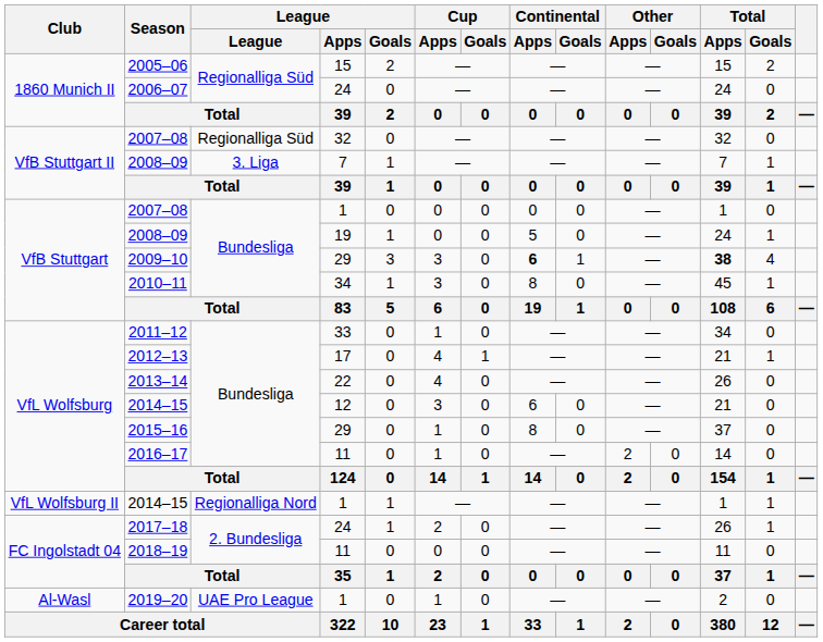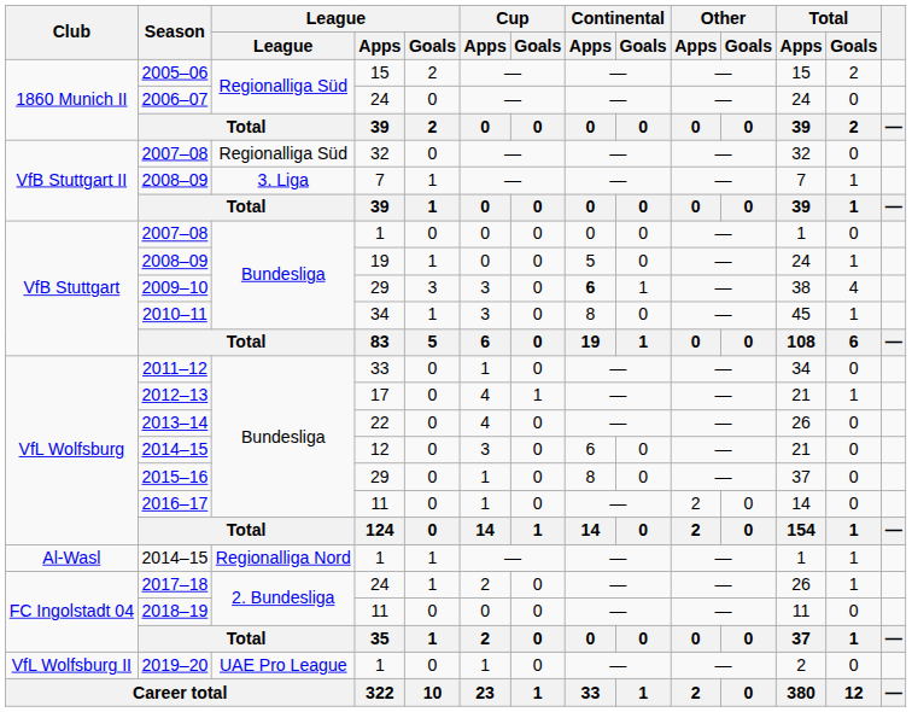 <table class="wikitable" style="text-align:center">
 <tr>
 <th rowspan="2">Club</th>
 <th rowspan="2">Season</th>
 <th colspan="3">League</th>
 <th colspan="2">Cup</th>
 <th colspan="2">Continental</th>
 <th colspan="2">Other</th>
 <th colspan="2">Total</th>
 <th rowspan="2"></th>
 </tr>
 <tr>
 <th>League</th>
 <th>Apps</th>
 <th>Goals</th>
 <th>Apps</th>
 <th>Goals</th>
 <th>Apps</th>
 <th>Goals</th>
 <th>Apps</th>
 <th>Goals</th>
 <th>Apps</th>
 <th>Goals</th>
 </tr>
 <tr>
 <td rowspan="3"><a href='#'>1860 Munich II</a></td>
 <td><a href='#'>2005–06</a></td>
 <td rowspan="2"><a href='#'>Regionalliga Süd</a></td>
 <td>15</td>
 <td>2</td>
 <td colspan="2">—</td>
 <td colspan="2">—</td>
 <td colspan="2">—</td>
 <td>15</td>
 <td>2</td>
 <td></td>
 </tr>
 <tr>
 <td><a href='#'>2006–07</a></td>
 <td>24</td>
 <td>0</td>
 <td colspan="2">—</td>
 <td colspan="2">—</td>
 <td colspan="2">—</td>
 <td>24</td>
 <td>0</td>
 <td></td>
 </tr>
 <tr>
 <th colspan="2">Total</th>
 <th>39</th>
 <th>2</th>
 <th>0</th>
 <th>0</th>
 <th>0</th>
 <th>0</th>
 <th>0</th>
 <th>0</th>
 <th>39</th>
 <th>2</th>
 <th>—</th>
 </tr>
 <tr>
 <td rowspan="3"><a href='#'>VfB Stuttgart II</a></td>
 <td><a href='#'>2007–08</a></td>
 <td>Regionalliga Süd</td>
 <td>32</td>
 <td>0</td>
 <td colspan="2">—</td>
 <td colspan="2">—</td>
 <td colspan="2">—</td>
 <td>32</td>
 <td>0</td>
 <td></td>
 </tr>
 <tr>
 <td><a href='#'>2008–09</a></td>
 <td><a href='#'>3. Liga</a></td>
 <td>7</td>
 <td>1</td>
 <td colspan="2">—</td>
 <td colspan="2">—</td>
 <td colspan="2">—</td>
 <td>7</td>
 <td>1</td>
 <td></td>
 </tr>
 <tr>
 <th colspan="2">Total</th>
 <th>39</th>
 <th>1</th>
 <th>0</th>
 <th>0</th>
 <th>0</th>
 <th>0</th>
 <th>0</th>
 <th>0</th>
 <th>39</th>
 <th>1</th>
 <th>—</th>
 </tr>
 <tr>
 <td rowspan="5"><a href='#'>VfB Stuttgart</a></td>
 <td><a href='#'>2007–08</a></td>
 <td rowspan="4"><a href='#'>Bundesliga</a></td>
 <td>1</td>
 <td>0</td>
 <td>0</td>
 <td>0</td>
 <td>0</td>
 <td>0</td>
 <td colspan="2">—</td>
 <td>1</td>
 <td>0</td>
 <td></td>
 </tr>
 <tr>
 <td><a href='#'>2008–09</a></td>
 <td>19</td>
 <td>1</td>
 <td>0</td>
 <td>0</td>
 <td>5</td>
 <td>0</td>
 <td colspan="2">—</td>
 <td>24</td>
 <td>1</td>
 <td></td>
 </tr>
 <tr>
 <td><a href='#'>2009–10</a></td>
 <td>29</td>
 <td>3</td>
 <td>3</td>
 <td>0</td>
 <td><strong>6</strong></td>
 <td>1</td>
 <td colspan="2">—</td>
-<td><strong>38</strong></td>
+<td>38</td>
 <td>4</td>
 <td></td>
 </tr>
 <tr>
 <td><a href='#'>2010–11</a></td>
 <td>34</td>
 <td>1</td>
 <td>3</td>
 <td>0</td>
 <td>8</td>
 <td>0</td>
 <td colspan="2">—</td>
 <td>45</td>
 <td>1</td>
 <td></td>
 </tr>
 <tr>
 <th colspan="2">Total</th>
 <th>83</th>
 <th>5</th>
 <th>6</th>
 <th>0</th>
 <th>19</th>
 <th>1</th>
 <th>0</th>
 <th>0</th>
 <th>108</th>
 <th>6</th>
 <th>—</th>
 </tr>
 <tr>
 <td rowspan="7"><a href='#'>VfL Wolfsburg</a></td>
 <td><a href='#'>2011–12</a></td>
 <td rowspan="6">Bundesliga</td>
 <td>33</td>
 <td>0</td>
 <td>1</td>
 <td>0</td>
 <td colspan="2">—</td>
 <td colspan="2">—</td>
 <td>34</td>
 <td>0</td>
 <td></td>
 </tr>
 <tr>
 <td><a href='#'>2012–13</a></td>
 <td>17</td>
 <td>0</td>
 <td>4</td>
 <td>1</td>
 <td colspan="2">—</td>
 <td colspan="2">—</td>
 <td>21</td>
 <td>1</td>
 <td></td>
 </tr>
 <tr>
 <td><a href='#'>2013–14</a></td>
 <td>22</td>
 <td>0</td>
 <td>4</td>
 <td>0</td>
 <td colspan="2">—</td>
 <td colspan="2">—</td>
 <td>26</td>
 <td>0</td>
 <td></td>
 </tr>
 <tr>
 <td><a href='#'>2014–15</a></td>
 <td>12</td>
 <td>0</td>
 <td>3</td>
 <td>0</td>
 <td>6</td>
 <td>0</td>
 <td colspan="2">—</td>
 <td>21</td>
 <td>0</td>
 <td></td>
 </tr>
 <tr>
 <td><a href='#'>2015–16</a></td>
 <td>29</td>
 <td>0</td>
 <td>1</td>
 <td>0</td>
 <td>8</td>
 <td>0</td>
 <td colspan="2">—</td>
 <td>37</td>
 <td>0</td>
 <td></td>
 </tr>
 <tr>
 <td><a href='#'>2016–17</a></td>
 <td>11</td>
 <td>0</td>
 <td>1</td>
 <td>0</td>
 <td colspan="2">—</td>
 <td>2</td>
 <td>0</td>
 <td>14</td>
 <td>0</td>
 <td></td>
 </tr>
 <tr>
 <th colspan="2">Total</th>
 <th>124</th>
 <th>0</th>
 <th>14</th>
 <th>1</th>
 <th>14</th>
 <th>0</th>
 <th>2</th>
 <th>0</th>
 <th>154</th>
 <th>1</th>
 <th>—</th>
 </tr>
 <tr>
-<td><a href='#'>VfL Wolfsburg II</a></td>
+<td><a href='#'>Al-Wasl</a></td>
 <td>2014–15</td>
 <td><a href='#'>Regionalliga Nord</a></td>
 <td>1</td>
 <td>1</td>
 <td colspan="2">—</td>
 <td colspan="2">—</td>
 <td colspan="2">—</td>
 <td>1</td>
 <td>1</td>
 <td></td>
 </tr>
 <tr>
 <td rowspan="3"><a href='#'>FC Ingolstadt 04</a></td>
 <td><a href='#'>2017–18</a></td>
 <td rowspan="2"><a href='#'>2. Bundesliga</a></td>
 <td>24</td>
 <td>1</td>
 <td>2</td>
 <td>0</td>
 <td colspan="2">—</td>
 <td colspan="2">—</td>
 <td>26</td>
 <td>1</td>
 <td></td>
 </tr>
 <tr>
 <td><a href='#'>2018–19</a></td>
 <td>11</td>
 <td>0</td>
 <td>0</td>
 <td>0</td>
 <td colspan="2">—</td>
 <td colspan="2">—</td>
 <td>11</td>
 <td>0</td>
 <td></td>
 </tr>
 <tr>
 <th colspan="2">Total</th>
 <th>35</th>
 <th>1</th>
 <th>2</th>
 <th>0</th>
 <th>0</th>
 <th>0</th>
 <th>0</th>
 <th>0</th>
 <th>37</th>
 <th>1</th>
 <th>—</th>
 </tr>
 <tr>
-<td><a href='#'>Al-Wasl</a></td>
+<td><a href='#'>VfL Wolfsburg II</a></td>
 <td><a href='#'>2019–20</a></td>
 <td><a href='#'>UAE Pro League</a></td>
 <td>1</td>
 <td>0</td>
 <td>1</td>
 <td>0</td>
 <td colspan="2">—</td>
 <td colspan="2">—</td>
 <td>2</td>
 <td>0</td>
 <td></td>
 </tr>
 <tr>
 <th colspan="3">Career total</th>
 <th>322</th>
 <th>10</th>
 <th>23</th>
 <th>1</th>
 <th>33</th>
 <th>1</th>
 <th>2</th>
 <th>0</th>
 <th>380</th>
 <th>12</th>
 <th>—</th>
 </tr>
 </table>
